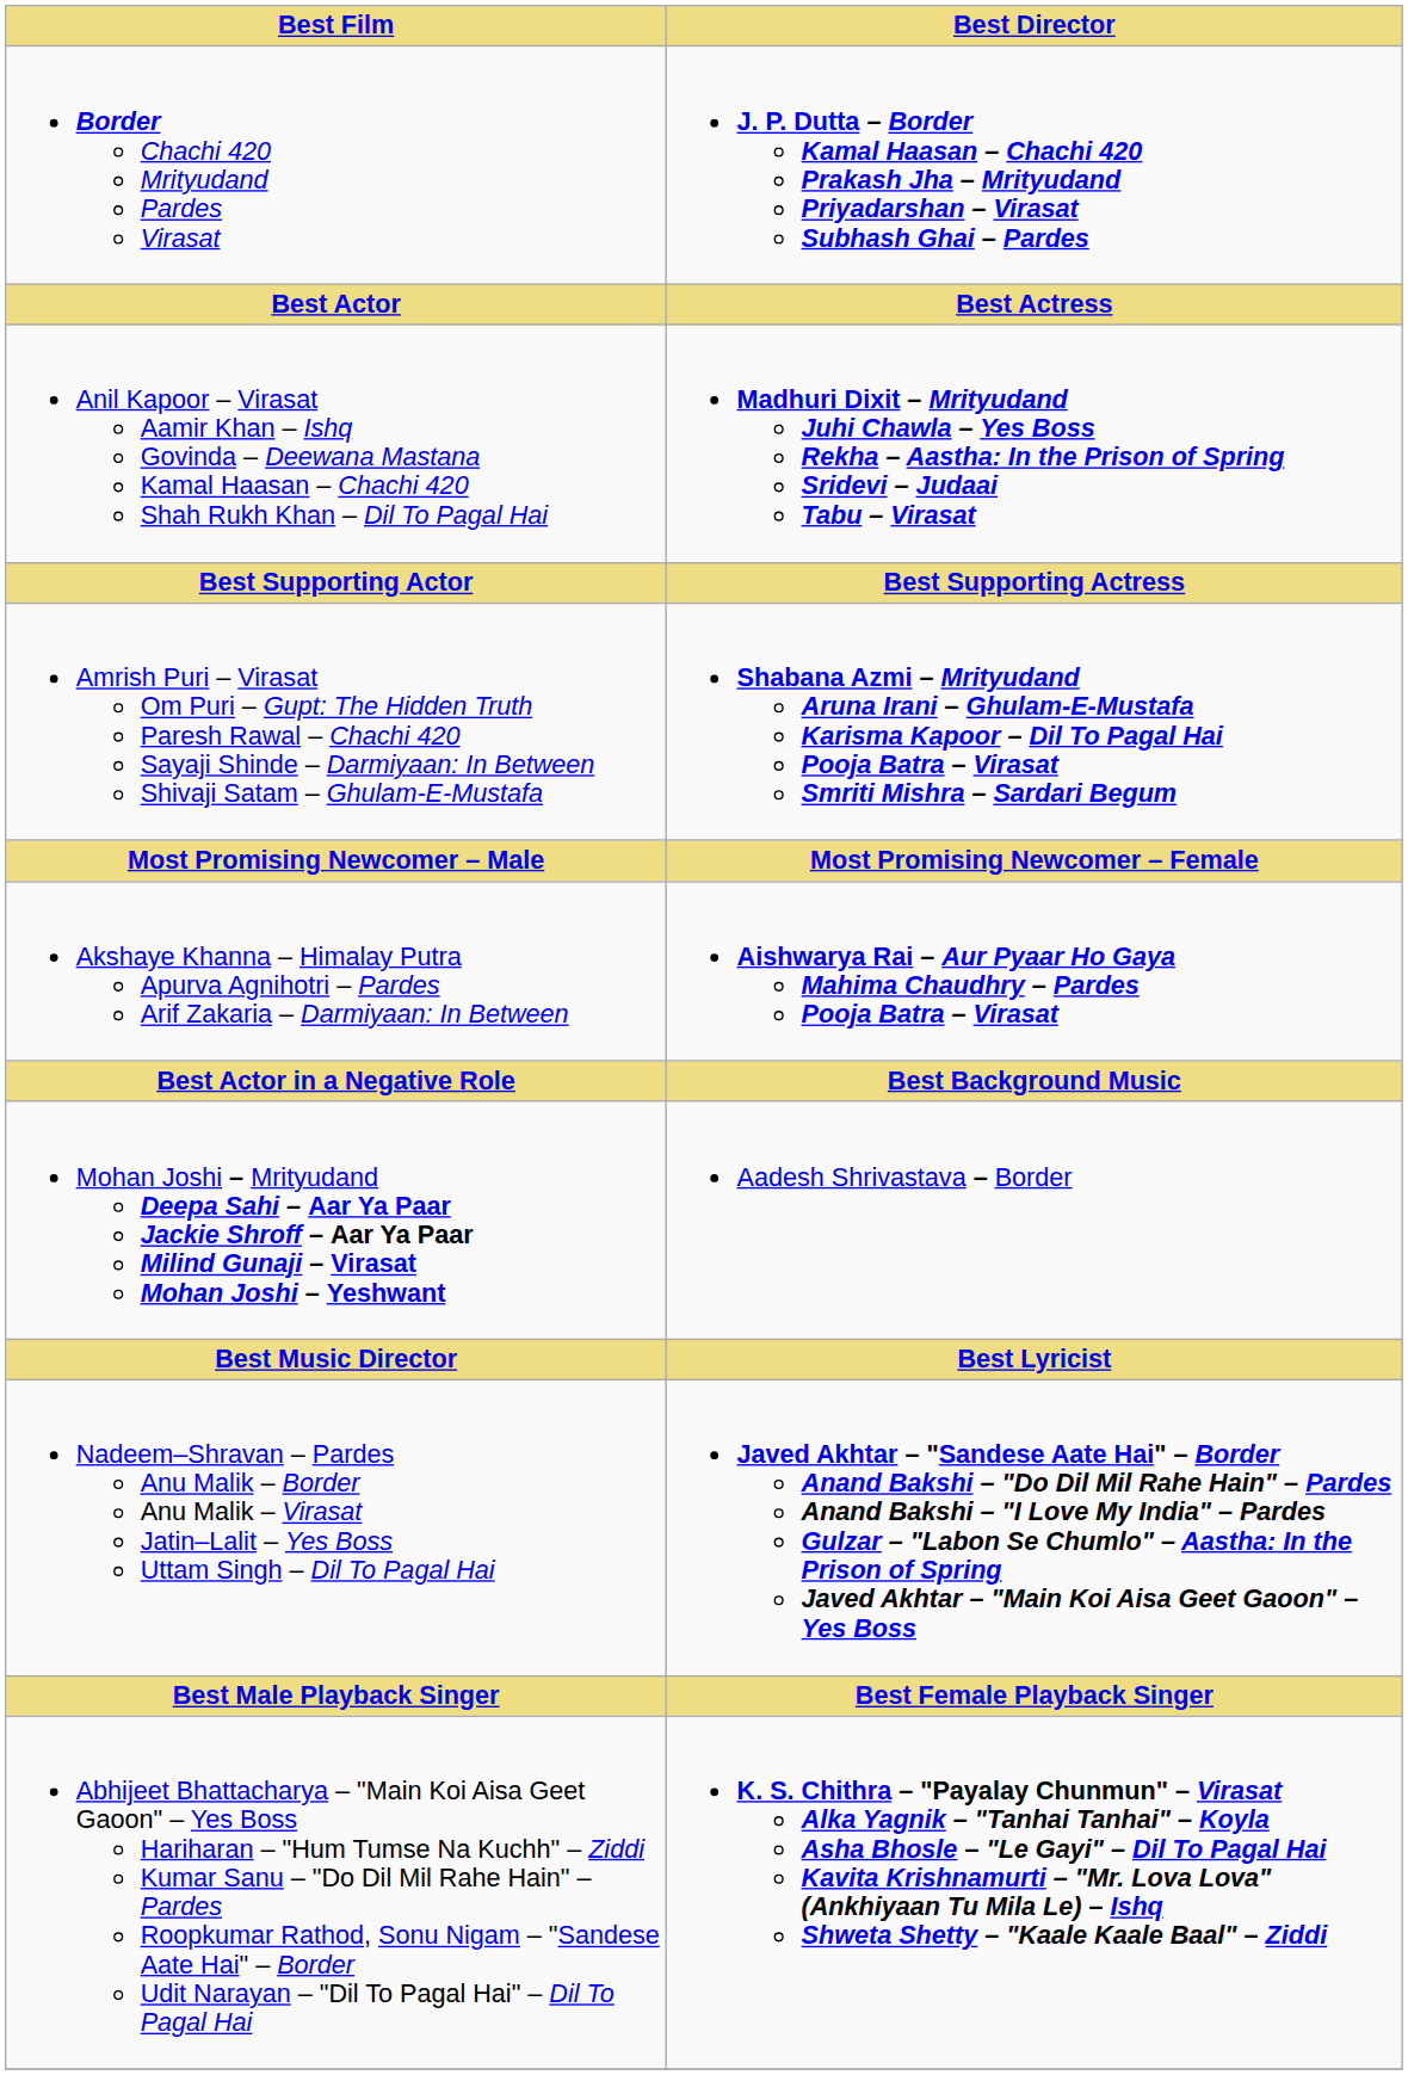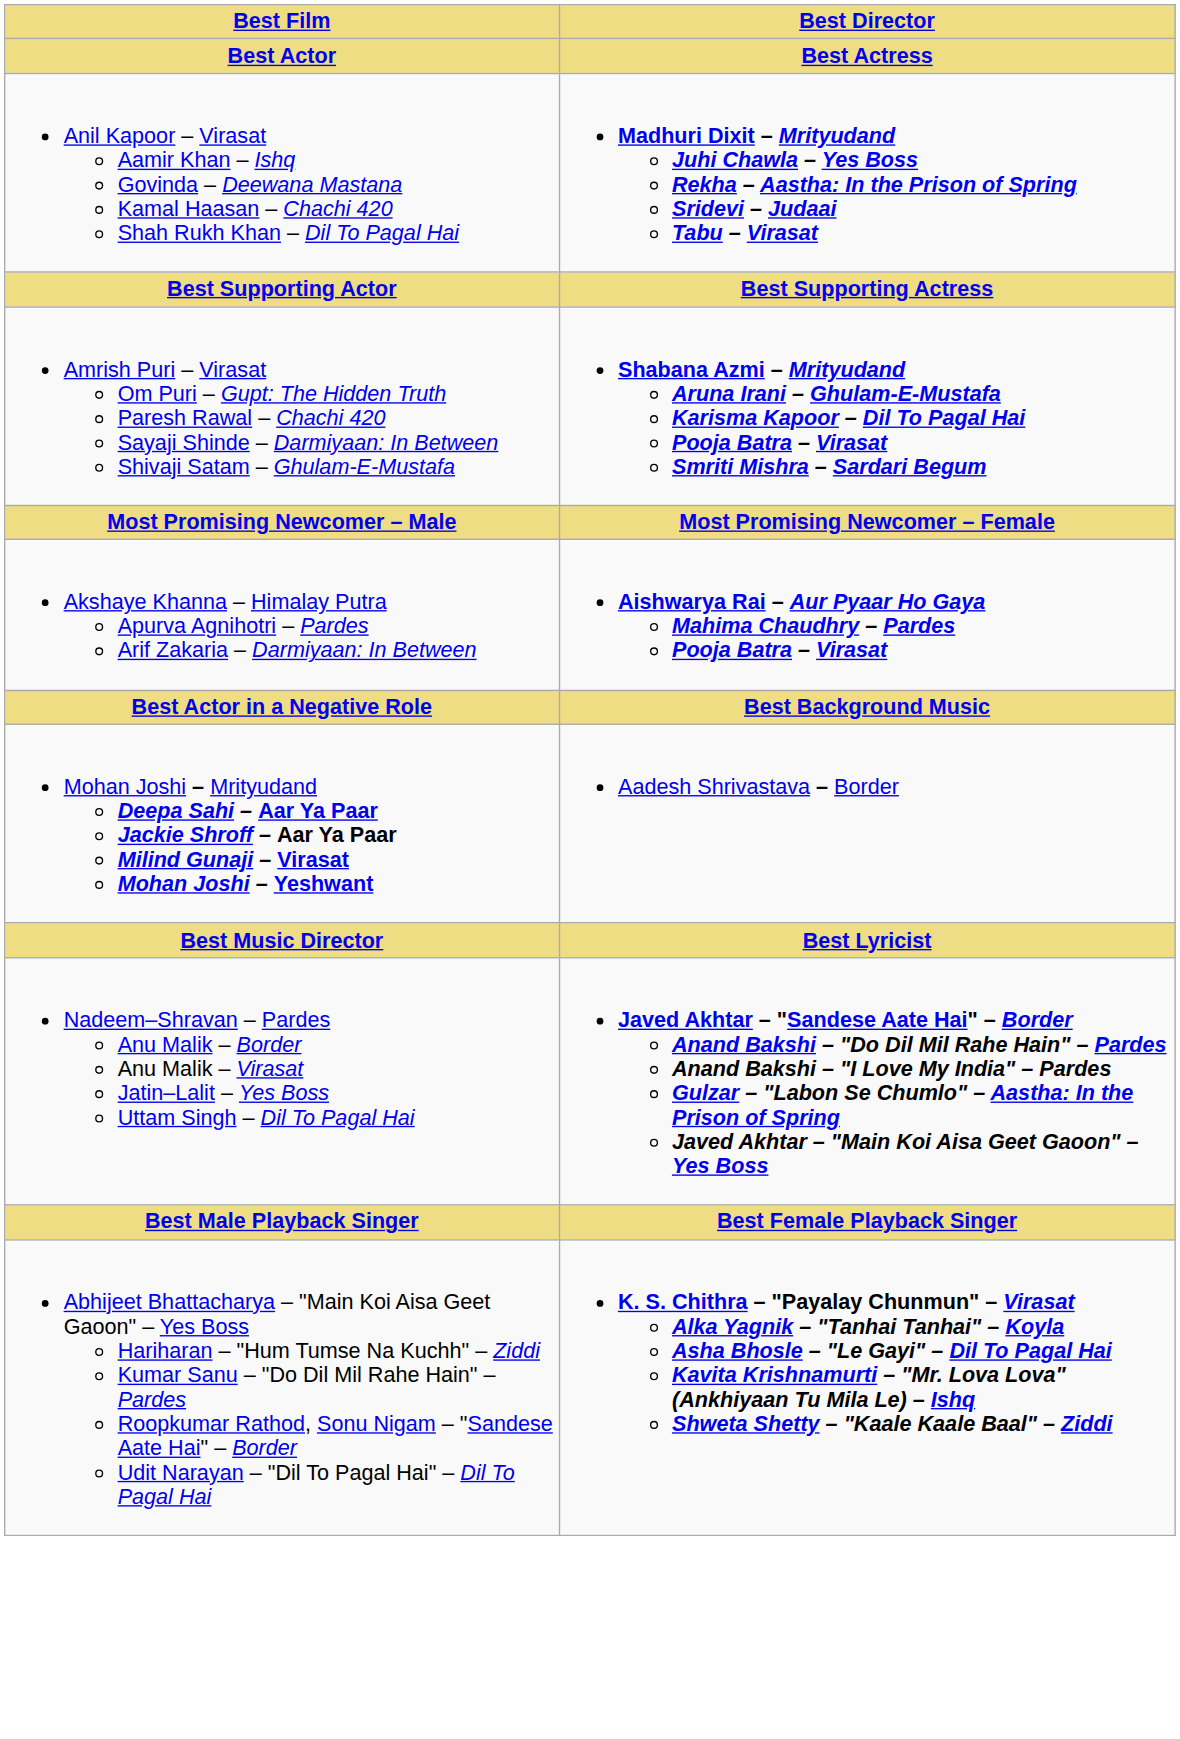 <table class="wikitable">
 <tr>
 <th style="background:#EEDD82;" !align="center"><a href='#'>Best Film</a></th>
 <th style="background:#EEDD82;" !align="center"><a href='#'>Best Director</a></th>
-</tr>
-<tr>
-<td valign="top"><br><ul><li><strong><em><a href='#'>Border</a></em></strong><ul><li><em><a href='#'>Chachi 420</a></em></li><li><em><a href='#'>Mrityudand</a></em></li><li><em><a href='#'>Pardes</a></em></li><li><em><a href='#'>Virasat</a></em></li></ul></li></ul></td>
-<td valign="top"><br><ul><li><strong><a href='#'>J. P. Dutta</a> – <em><a href='#'>Border</a><strong><em><ul><li><a href='#'>Kamal Haasan</a> – </em><a href='#'>Chachi 420</a><em></li><li><a href='#'>Prakash Jha</a> – </em><a href='#'>Mrityudand</a><em></li><li><a href='#'>Priyadarshan</a> – </em><a href='#'>Virasat</a><em></li><li><a href='#'>Subhash Ghai</a> – </em><a href='#'>Pardes</a><em></li></ul></li></ul></td>
 </tr>
 <tr>
 <th style="background:#EEDD82;" ! align="center"><a href='#'>Best Actor</a></th>
 <th style="background:#EEDD82;" ! align="center"><a href='#'>Best Actress</a></th>
 </tr>
 <tr>
 <td valign="top"><br><ul><li></strong><a href='#'>Anil Kapoor</a> – </em><a href='#'>Virasat</a></em></strong><ul><li><a href='#'>Aamir Khan</a> – <em><a href='#'>Ishq</a></em></li><li><a href='#'>Govinda</a> – <em><a href='#'>Deewana Mastana</a></em></li><li><a href='#'>Kamal Haasan</a> – <em><a href='#'>Chachi 420</a></em></li><li><a href='#'>Shah Rukh Khan</a> – <em><a href='#'>Dil To Pagal Hai</a></em></li></ul></li></ul></td>
 <td valign="top"><br><ul><li><strong><a href='#'>Madhuri Dixit</a> – <em><a href='#'>Mrityudand</a><strong><em><ul><li><a href='#'>Juhi Chawla</a> – </em><a href='#'>Yes Boss</a><em></li><li><a href='#'>Rekha</a> – </em><a href='#'>Aastha: In the Prison of Spring</a><em></li><li><a href='#'>Sridevi</a> – </em><a href='#'>Judaai</a><em></li><li><a href='#'>Tabu</a> – </em><a href='#'>Virasat</a><em></li></ul></li></ul></td>
 </tr>
 <tr>
 <th style="background:#EEDD82;" ! align="center"><a href='#'>Best Supporting Actor</a></th>
 <th style="background:#EEDD82;" ! align="center"><a href='#'>Best Supporting Actress</a></th>
 </tr>
 <tr>
 <td valign="top"><br><ul><li></strong><a href='#'>Amrish Puri</a> – </em><a href='#'>Virasat</a></em></strong><ul><li><a href='#'>Om Puri</a> – <em><a href='#'>Gupt: The Hidden Truth</a></em></li><li><a href='#'>Paresh Rawal</a> – <em><a href='#'>Chachi 420</a></em></li><li><a href='#'>Sayaji Shinde</a> – <em><a href='#'>Darmiyaan: In Between</a></em></li><li><a href='#'>Shivaji Satam</a> – <em><a href='#'>Ghulam-E-Mustafa</a></em></li></ul></li></ul></td>
 <td valign="top"><br><ul><li><strong><a href='#'>Shabana Azmi</a> – <em><a href='#'>Mrityudand</a><strong><em><ul><li><a href='#'>Aruna Irani</a> – </em><a href='#'>Ghulam-E-Mustafa</a><em></li><li><a href='#'>Karisma Kapoor</a> – </em><a href='#'>Dil To Pagal Hai</a><em></li><li><a href='#'>Pooja Batra</a> – </em><a href='#'>Virasat</a><em></li><li><a href='#'>Smriti Mishra</a> – </em><a href='#'>Sardari Begum</a><em></li></ul></li></ul></td>
 </tr>
 <tr>
 <th style="background:#EEDD82;" ! align="center"><a href='#'>Most Promising Newcomer – Male</a></th>
 <th style="background:#EEDD82;" ! align="center"><a href='#'>Most Promising Newcomer – Female</a></th>
 </tr>
 <tr>
 <td valign="top"><br><ul><li></strong><a href='#'>Akshaye Khanna</a> – </em><a href='#'>Himalay Putra</a></em></strong><ul><li><a href='#'>Apurva Agnihotri</a> – <em><a href='#'>Pardes</a></em></li><li><a href='#'>Arif Zakaria</a> – <em><a href='#'>Darmiyaan: In Between</a></em></li></ul></li></ul></td>
 <td valign="top"><br><ul><li><strong><a href='#'>Aishwarya Rai</a> –  <em><a href='#'>Aur Pyaar Ho Gaya</a><strong><em><ul><li><a href='#'>Mahima Chaudhry</a> – </em><a href='#'>Pardes</a><em></li><li><a href='#'>Pooja Batra</a> – </em><a href='#'>Virasat</a><em></li></ul></li></ul></td>
 </tr>
 <tr>
 <th style="background:#EEDD82;" ! align="center"><a href='#'>Best Actor in a Negative Role</a></th>
 <th style="background:#EEDD82;" ! align="center"><a href='#'>Best Background Music</a></th>
 </tr>
 <tr>
 <td valign="top"><br><ul><li></strong><a href='#'>Mohan Joshi</a><strong> – </em></strong><a href='#'>Mrityudand</a><strong><em><ul><li><a href='#'>Deepa Sahi</a> – </em><a href='#'>Aar Ya Paar</a><em></li><li><a href='#'>Jackie Shroff</a> – </em>Aar Ya Paar<em></li><li><a href='#'>Milind Gunaji</a> – </em><a href='#'>Virasat</a><em></li><li><a href='#'>Mohan Joshi</a> – </em><a href='#'>Yeshwant</a><em></li></ul></li></ul></td>
 <td valign="top"><br><ul><li></strong><a href='#'>Aadesh Shrivastava</a><strong> – </em></strong><a href='#'>Border</a><strong><em></li></ul></td>
 </tr>
 <tr>
 <th style="background:#EEDD82;" ! align="center"><a href='#'>Best Music Director</a></th>
 <th style="background:#EEDD82;" ! align="center"><a href='#'>Best Lyricist</a></th>
 </tr>
 <tr>
 <td valign="top"><br><ul><li></strong><a href='#'>Nadeem–Shravan</a> – </em><a href='#'>Pardes</a></em></strong><ul><li><a href='#'>Anu Malik</a> – <em><a href='#'>Border</a></em></li><li>Anu Malik – <em><a href='#'>Virasat</a></em></li><li><a href='#'>Jatin–Lalit</a> – <em><a href='#'>Yes Boss</a></em></li><li><a href='#'>Uttam Singh</a> – <em><a href='#'>Dil To Pagal Hai</a></em></li></ul></li></ul></td>
 <td valign="top"><br><ul><li><strong><a href='#'>Javed Akhtar</a> – "<a href='#'>Sandese Aate Hai</a>" – <em><a href='#'>Border</a><strong><em><ul><li><a href='#'>Anand Bakshi</a> – "Do Dil Mil Rahe Hain" – </em><a href='#'>Pardes</a><em></li><li>Anand Bakshi – "I Love My India" – </em>Pardes<em></li><li><a href='#'>Gulzar</a> – "Labon Se Chumlo" – </em><a href='#'>Aastha: In the Prison of Spring</a><em></li><li>Javed Akhtar – "Main Koi Aisa Geet Gaoon" – </em><a href='#'>Yes Boss</a><em></li></ul></li></ul></td>
 </tr>
 <tr>
 <th style="background:#EEDD82;" ! align="center"><a href='#'>Best Male Playback Singer</a></th>
 <th style="background:#EEDD82;" ! align="center"><a href='#'>Best Female Playback Singer</a></th>
 </tr>
 <tr>
 <td valign="top"><br><ul><li></strong><a href='#'>Abhijeet Bhattacharya</a> – "Main Koi Aisa Geet Gaoon" – </em><a href='#'>Yes Boss</a></em></strong><ul><li><a href='#'>Hariharan</a> – "Hum Tumse Na Kuchh" – <em><a href='#'>Ziddi</a></em></li><li><a href='#'>Kumar Sanu</a> – "Do Dil Mil Rahe Hain" – <em><a href='#'>Pardes</a></em></li><li><a href='#'>Roopkumar Rathod</a>, <a href='#'>Sonu Nigam</a> – "<a href='#'>Sandese Aate Hai</a>" – <em><a href='#'>Border</a></em></li><li><a href='#'>Udit Narayan</a> – "Dil To Pagal Hai" – <em><a href='#'>Dil To Pagal Hai</a></em></li></ul></li></ul></td>
 <td valign="top"><br><ul><li><strong><a href='#'>K. S. Chithra</a> – "Payalay Chunmun" – <em><a href='#'>Virasat</a><strong><em><ul><li><a href='#'>Alka Yagnik</a> – "Tanhai Tanhai" – </em><a href='#'>Koyla</a><em></li><li><a href='#'>Asha Bhosle</a> – "Le Gayi" – </em><a href='#'>Dil To Pagal Hai</a><em></li><li><a href='#'>Kavita Krishnamurti</a> – "Mr. Lova Lova" (Ankhiyaan Tu Mila Le) – </em><a href='#'>Ishq</a><em></li><li><a href='#'>Shweta Shetty</a> – "Kaale Kaale Baal" – </em><a href='#'>Ziddi</a><em></li></ul></li></ul></td>
 </tr>
 <tr>
 </tr>
 </table>
